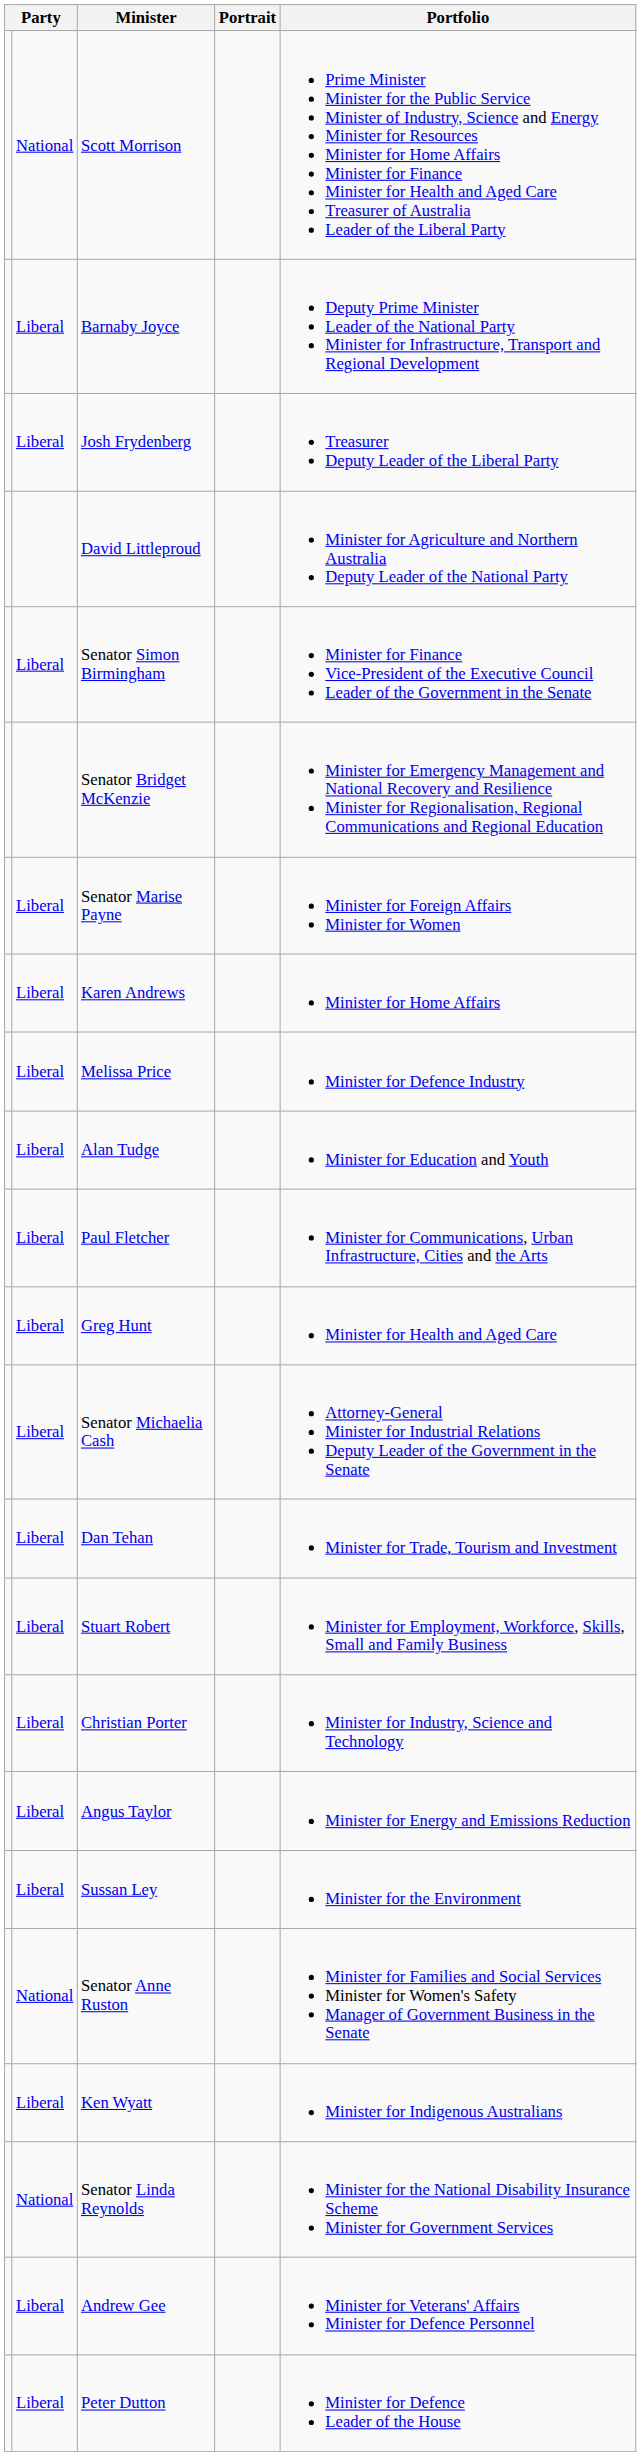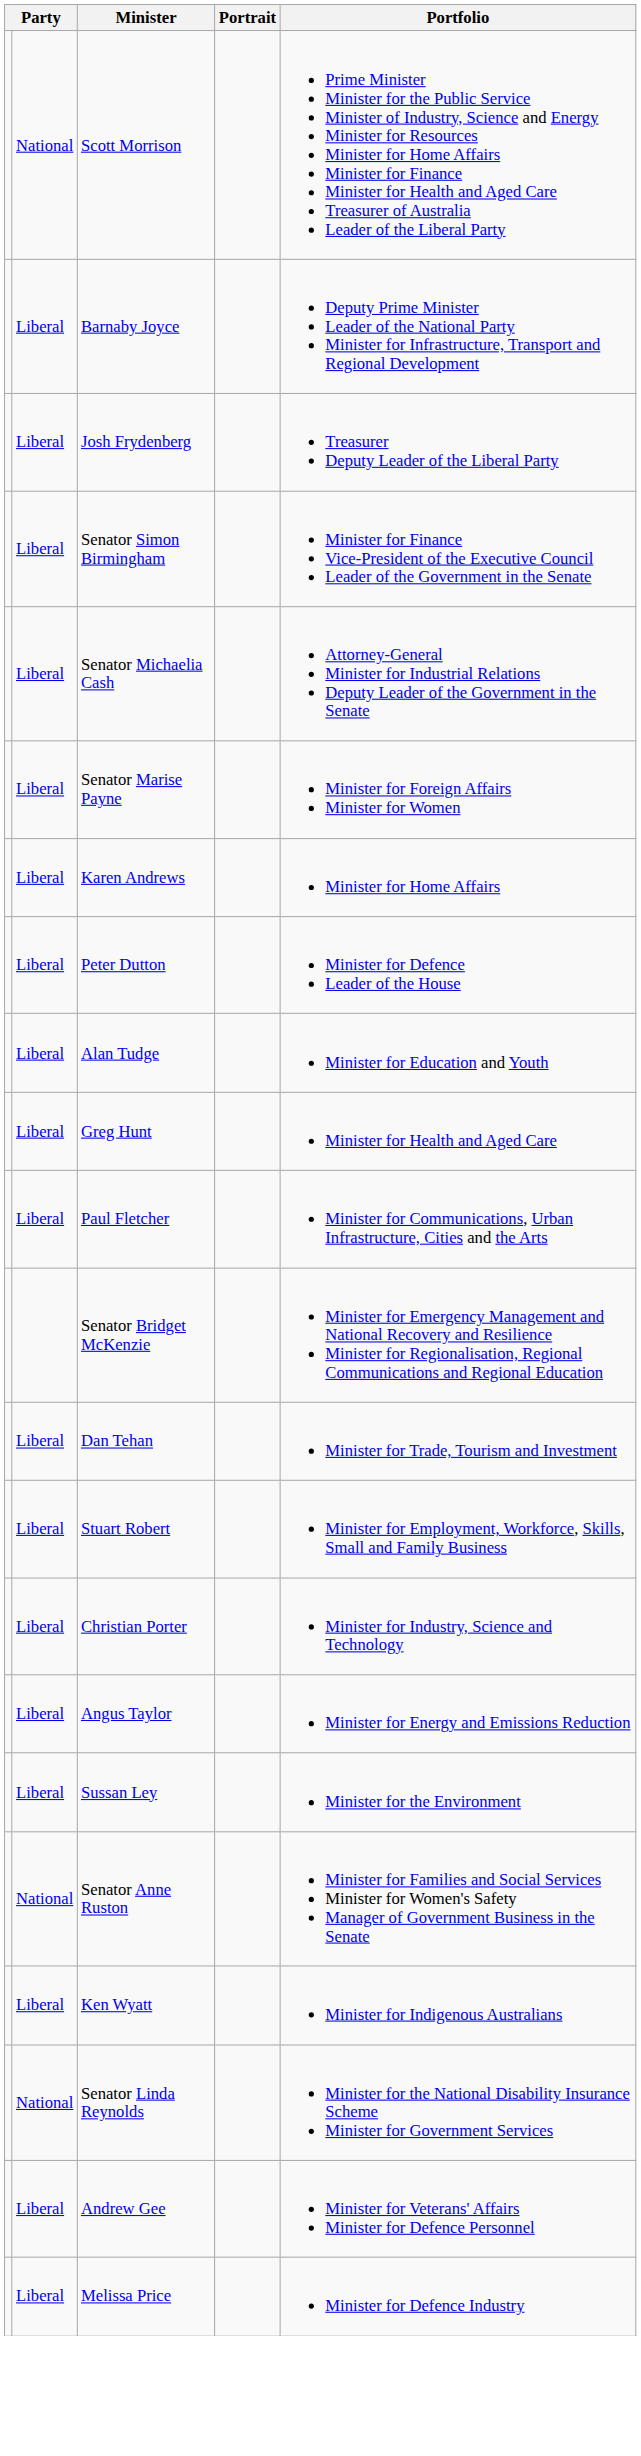 <table class="wikitable sortable">
 <tr>
 <th colspan="2">Party</th>
 <th>Minister</th>
 <th>Portrait</th>
 <th>Portfolio</th>
 </tr>
 <tr>
 <td></td>
 <td><a href='#'>National</a></td>
 <td><a href='#'>Scott Morrison</a> </td>
 <td></td>
 <td><br><ul><li><a href='#'>Prime Minister</a></li><li><a href='#'>Minister for the Public Service</a></li><li><a href='#'>Minister of Industry, Science</a> and <a href='#'>Energy</a></li><li><a href='#'>Minister for Resources</a></li><li><a href='#'>Minister for Home Affairs</a></li><li><a href='#'>Minister for Finance</a></li><li><a href='#'>Minister for Health and Aged Care</a></li><li><a href='#'>Treasurer of Australia</a></li><li><a href='#'>Leader of the Liberal Party</a></li></ul></td>
 </tr>
 <tr>
 <td></td>
 <td><a href='#'>Liberal</a></td>
 <td><a href='#'>Barnaby Joyce</a> </td>
 <td></td>
 <td><br><ul><li><a href='#'>Deputy Prime Minister</a></li><li><a href='#'>Leader of the National Party</a></li><li><a href='#'>Minister for Infrastructure, Transport and Regional Development</a></li></ul></td>
 </tr>
 <tr>
 <td></td>
 <td><a href='#'>Liberal</a></td>
 <td><a href='#'>Josh Frydenberg</a> </td>
 <td></td>
 <td><br><ul><li><a href='#'>Treasurer</a></li><li><a href='#'>Deputy Leader of the Liberal Party</a></li></ul></td>
 </tr>
 <tr>
 <td></td>
-<td></td>
-<td><a href='#'>David Littleproud</a> </td>
-<td></td>
-<td><br><ul><li><a href='#'>Minister for Agriculture and Northern Australia</a></li><li><a href='#'>Deputy Leader of the National Party</a></li></ul></td>
-</tr>
-<tr>
-<td></td>
 <td><a href='#'>Liberal</a></td>
 <td>Senator <a href='#'>Simon Birmingham</a></td>
 <td></td>
 <td><br><ul><li><a href='#'>Minister for Finance</a></li><li><a href='#'>Vice-President of the Executive Council</a></li><li><a href='#'>Leader of the Government in the Senate</a></li></ul></td>
 </tr>
 <tr>
 <td></td>
+<td><a href='#'>Liberal</a></td>
+<td>Senator <a href='#'>Michaelia Cash</a></td>
 <td></td>
-<td>Senator <a href='#'>Bridget McKenzie</a></td>
-<td></td>
-<td><br><ul><li><a href='#'>Minister for Emergency Management and National Recovery and Resilience</a></li><li><a href='#'>Minister for Regionalisation, Regional Communications and Regional Education</a></li></ul></td>
+<td><br><ul><li><a href='#'>Attorney-General</a></li><li><a href='#'>Minister for Industrial Relations</a></li><li><a href='#'>Deputy Leader of the Government in the Senate</a></li></ul></td>
 </tr>
 <tr>
 <td></td>
 <td><a href='#'>Liberal</a></td>
 <td>Senator <a href='#'>Marise Payne</a></td>
 <td></td>
 <td><br><ul><li><a href='#'>Minister for Foreign Affairs</a></li><li><a href='#'>Minister for Women</a></li></ul></td>
 </tr>
 <tr>
 <td></td>
 <td><a href='#'>Liberal</a> </td>
 <td><a href='#'>Karen Andrews</a> </td>
 <td></td>
 <td><br><ul><li><a href='#'>Minister for Home Affairs</a></li></ul></td>
 </tr>
 <tr>
 <td></td>
-<td><a href='#'>Liberal</a></td>
-<td><a href='#'>Melissa Price</a> </td>
+<td><a href='#'>Liberal</a> </td>
+<td><a href='#'>Peter Dutton</a> </td>
 <td></td>
-<td><br><ul><li><a href='#'>Minister for Defence Industry</a></li></ul></td>
+<td><br><ul><li><a href='#'>Minister for Defence</a></li><li><a href='#'>Leader of the House</a></li></ul></td>
 </tr>
 <tr>
 <td></td>
 <td><a href='#'>Liberal</a></td>
 <td><a href='#'>Alan Tudge</a> </td>
 <td></td>
 <td><br><ul><li><a href='#'>Minister for Education</a> and <a href='#'>Youth</a></li></ul></td>
 </tr>
 <tr>
 <td></td>
 <td><a href='#'>Liberal</a></td>
-<td><a href='#'>Paul Fletcher</a> </td>
-<td></td>
-<td><br><ul><li><a href='#'>Minister for Communications</a>, <a href='#'>Urban Infrastructure, Cities</a> and <a href='#'>the Arts</a></li></ul></td>
-</tr>
-<tr>
-<td></td>
-<td><a href='#'>Liberal</a></td>
 <td><a href='#'>Greg Hunt</a> </td>
 <td></td>
 <td><br><ul><li><a href='#'>Minister for Health and Aged Care</a></li></ul></td>
 </tr>
 <tr>
 <td></td>
 <td><a href='#'>Liberal</a></td>
-<td>Senator <a href='#'>Michaelia Cash</a></td>
+<td><a href='#'>Paul Fletcher</a> </td>
 <td></td>
-<td><br><ul><li><a href='#'>Attorney-General</a></li><li><a href='#'>Minister for Industrial Relations</a></li><li><a href='#'>Deputy Leader of the Government in the Senate</a></li></ul></td>
+<td><br><ul><li><a href='#'>Minister for Communications</a>, <a href='#'>Urban Infrastructure, Cities</a> and <a href='#'>the Arts</a></li></ul></td>
+</tr>
+<tr>
+<td></td>
+<td></td>
+<td>Senator <a href='#'>Bridget McKenzie</a></td>
+<td></td>
+<td><br><ul><li><a href='#'>Minister for Emergency Management and National Recovery and Resilience</a></li><li><a href='#'>Minister for Regionalisation, Regional Communications and Regional Education</a></li></ul></td>
 </tr>
 <tr>
 <td></td>
 <td><a href='#'>Liberal</a></td>
 <td><a href='#'>Dan Tehan</a> </td>
 <td></td>
 <td><br><ul><li><a href='#'>Minister for Trade, Tourism and Investment</a></li></ul></td>
 </tr>
 <tr>
 <td></td>
 <td><a href='#'>Liberal</a> </td>
 <td><a href='#'>Stuart Robert</a> </td>
 <td></td>
 <td><br><ul><li><a href='#'>Minister for Employment, Workforce</a>, <a href='#'>Skills</a>, <a href='#'>Small and Family Business</a></li></ul></td>
 </tr>
 <tr>
 <td></td>
 <td><a href='#'>Liberal</a></td>
 <td><a href='#'>Christian Porter</a> </td>
 <td></td>
 <td><br><ul><li><a href='#'>Minister for Industry, Science and Technology</a></li></ul></td>
 </tr>
 <tr>
 <td></td>
 <td><a href='#'>Liberal</a></td>
 <td><a href='#'>Angus Taylor</a> </td>
 <td></td>
 <td><br><ul><li><a href='#'>Minister for Energy and Emissions Reduction</a></li></ul></td>
 </tr>
 <tr>
 <td></td>
 <td><a href='#'>Liberal</a></td>
 <td><a href='#'>Sussan Ley</a> </td>
 <td></td>
 <td><br><ul><li><a href='#'>Minister for the Environment</a></li></ul></td>
 </tr>
 <tr>
 <td></td>
 <td><a href='#'>National</a></td>
 <td>Senator <a href='#'>Anne Ruston</a></td>
 <td></td>
 <td><br><ul><li><a href='#'>Minister for Families and Social Services</a></li><li>Minister for Women's Safety</li><li><a href='#'>Manager of Government Business in the Senate</a></li></ul></td>
 </tr>
 <tr>
 <td></td>
 <td><a href='#'>Liberal</a></td>
 <td><a href='#'>Ken Wyatt</a>  </td>
 <td></td>
 <td><br><ul><li><a href='#'>Minister for Indigenous Australians</a></li></ul></td>
 </tr>
 <tr>
 <td></td>
 <td><a href='#'>National</a></td>
 <td>Senator <a href='#'>Linda Reynolds</a> </td>
 <td></td>
 <td><br><ul><li><a href='#'>Minister for the National Disability Insurance Scheme</a></li><li><a href='#'>Minister for Government Services</a></li></ul></td>
 </tr>
 <tr>
 <td></td>
 <td><a href='#'>Liberal</a></td>
 <td><a href='#'>Andrew Gee</a> </td>
 <td></td>
 <td><br><ul><li><a href='#'>Minister for Veterans' Affairs</a></li><li><a href='#'>Minister for Defence Personnel</a></li></ul></td>
 </tr>
 <tr>
 <td></td>
-<td><a href='#'>Liberal</a> </td>
-<td><a href='#'>Peter Dutton</a> </td>
+<td><a href='#'>Liberal</a></td>
+<td><a href='#'>Melissa Price</a> </td>
 <td></td>
-<td><br><ul><li><a href='#'>Minister for Defence</a></li><li><a href='#'>Leader of the House</a></li></ul></td>
+<td><br><ul><li><a href='#'>Minister for Defence Industry</a></li></ul></td>
 </tr>
 </table>
